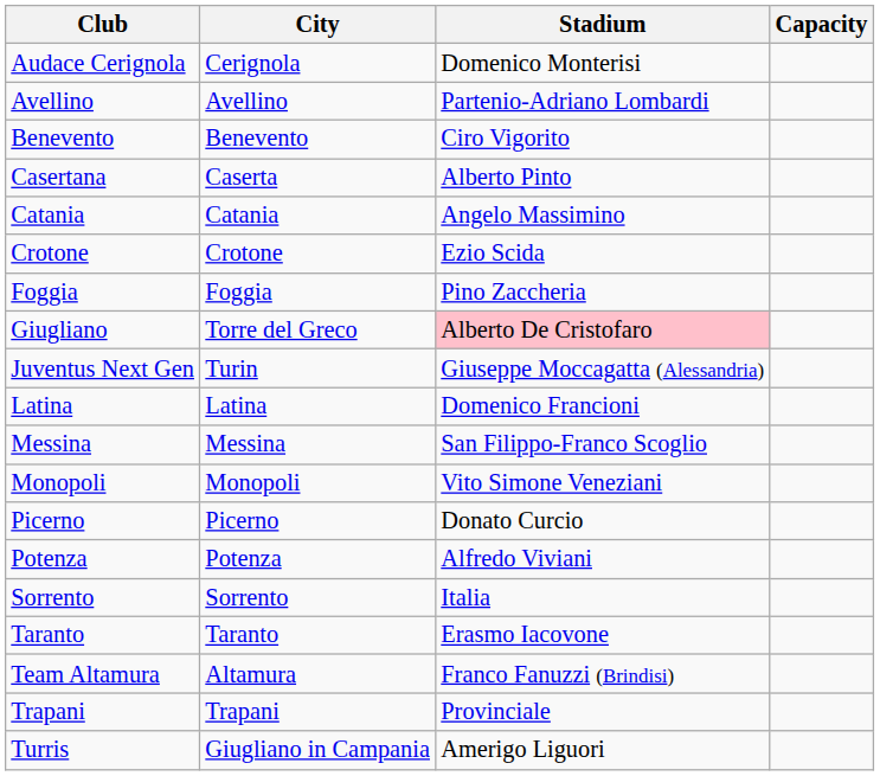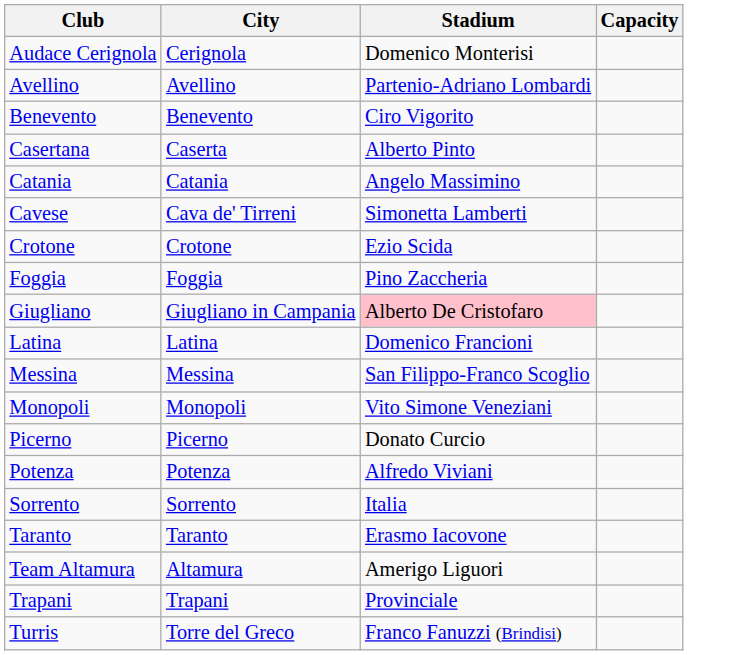 <table class="wikitable sortable">
 <tr>
 <th>Club</th>
 <th>City</th>
 <th>Stadium</th>
 <th>Capacity</th>
 </tr>
 <tr>
 <td><a href='#'>Audace Cerignola</a></td>
 <td><a href='#'>Cerignola</a></td>
 <td>Domenico Monterisi</td>
 <td></td>
 </tr>
 <tr>
 <td><a href='#'>Avellino</a></td>
 <td><a href='#'>Avellino</a></td>
 <td><a href='#'>Partenio-Adriano Lombardi</a></td>
 <td></td>
 </tr>
 <tr>
 <td><a href='#'>Benevento</a></td>
 <td><a href='#'>Benevento</a></td>
 <td><a href='#'>Ciro Vigorito</a></td>
 <td></td>
 </tr>
 <tr>
 <td><a href='#'>Casertana</a></td>
 <td><a href='#'>Caserta</a></td>
 <td><a href='#'>Alberto Pinto</a></td>
 <td></td>
 </tr>
 <tr>
 <td><a href='#'>Catania</a></td>
 <td><a href='#'>Catania</a></td>
 <td><a href='#'>Angelo Massimino</a></td>
 <td></td>
 </tr>
 <tr>
+<td><a href='#'>Cavese</a></td>
+<td><a href='#'>Cava de' Tirreni</a></td>
+<td><a href='#'>Simonetta Lamberti</a></td>
+<td></td>
+</tr>
+<tr>
 <td><a href='#'>Crotone</a></td>
 <td><a href='#'>Crotone</a></td>
 <td><a href='#'>Ezio Scida</a></td>
 <td></td>
 </tr>
 <tr>
 <td><a href='#'>Foggia</a></td>
 <td><a href='#'>Foggia</a></td>
 <td><a href='#'>Pino Zaccheria</a></td>
 <td></td>
 </tr>
 <tr>
 <td><a href='#'>Giugliano</a></td>
-<td><a href='#'>Torre del Greco</a></td>
+<td><a href='#'>Giugliano in Campania</a></td>
 <td style="background: pink;">Alberto De Cristofaro</td>
-<td></td>
-</tr>
-<tr>
-<td><a href='#'>Juventus Next Gen</a></td>
-<td><a href='#'>Turin</a></td>
-<td><a href='#'>Giuseppe Moccagatta</a> <small>(<a href='#'>Alessandria</a>)</small></td>
 <td></td>
 </tr>
 <tr>
 <td><a href='#'>Latina</a></td>
 <td><a href='#'>Latina</a></td>
 <td><a href='#'>Domenico Francioni</a></td>
 <td></td>
 </tr>
 <tr>
 <td><a href='#'>Messina</a></td>
 <td><a href='#'>Messina</a></td>
 <td><a href='#'>San Filippo-Franco Scoglio</a></td>
 <td></td>
 </tr>
 <tr>
 <td><a href='#'>Monopoli</a></td>
 <td><a href='#'>Monopoli</a></td>
 <td><a href='#'>Vito Simone Veneziani</a></td>
 <td></td>
 </tr>
 <tr>
 <td><a href='#'>Picerno</a></td>
 <td><a href='#'>Picerno</a></td>
 <td>Donato Curcio</td>
 <td></td>
 </tr>
 <tr>
 <td><a href='#'>Potenza</a></td>
 <td><a href='#'>Potenza</a></td>
 <td><a href='#'>Alfredo Viviani</a></td>
 <td></td>
 </tr>
 <tr>
 <td><a href='#'>Sorrento</a></td>
 <td><a href='#'>Sorrento</a></td>
 <td><a href='#'>Italia</a></td>
 <td></td>
 </tr>
 <tr>
 <td><a href='#'>Taranto</a></td>
 <td><a href='#'>Taranto</a></td>
 <td><a href='#'>Erasmo Iacovone</a></td>
 <td></td>
 </tr>
 <tr>
 <td><a href='#'>Team Altamura</a></td>
 <td><a href='#'>Altamura</a></td>
-<td><a href='#'>Franco Fanuzzi</a> <small>(<a href='#'>Brindisi</a>)</small></td>
+<td>Amerigo Liguori</td>
 <td></td>
 </tr>
 <tr>
 <td><a href='#'>Trapani</a></td>
 <td><a href='#'>Trapani</a></td>
 <td><a href='#'>Provinciale</a></td>
 <td></td>
 </tr>
 <tr>
 <td><a href='#'>Turris</a></td>
-<td><a href='#'>Giugliano in Campania</a></td>
-<td>Amerigo Liguori</td>
+<td><a href='#'>Torre del Greco</a></td>
+<td><a href='#'>Franco Fanuzzi</a> <small>(<a href='#'>Brindisi</a>)</small></td>
 <td></td>
 </tr>
 </table>
